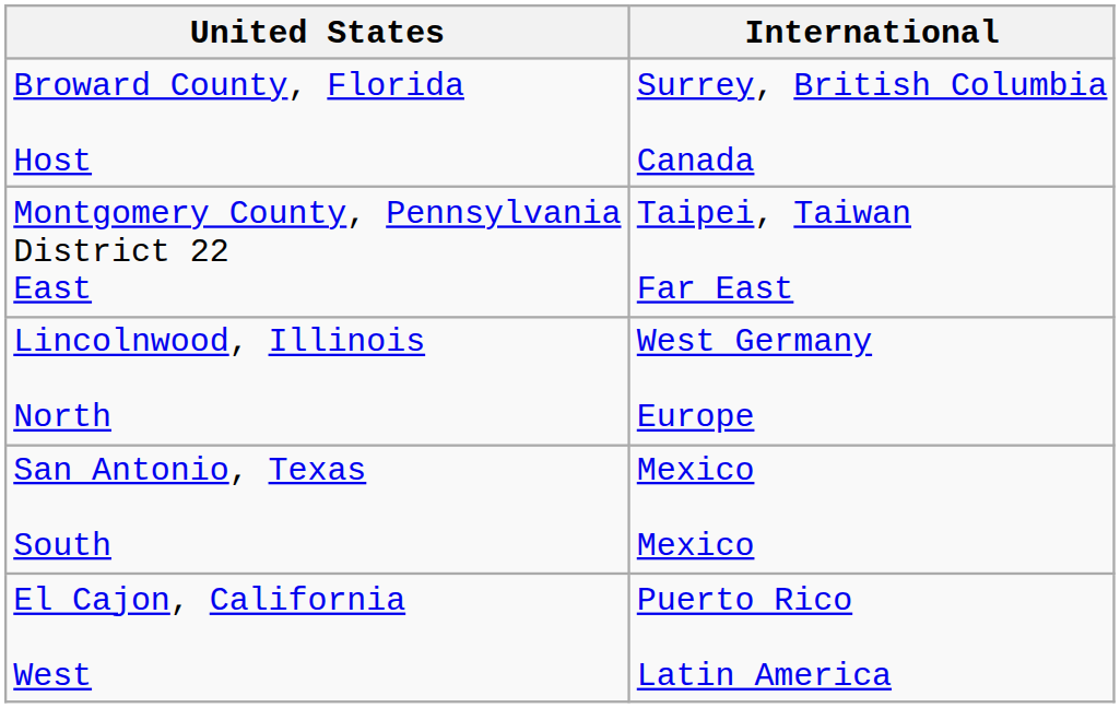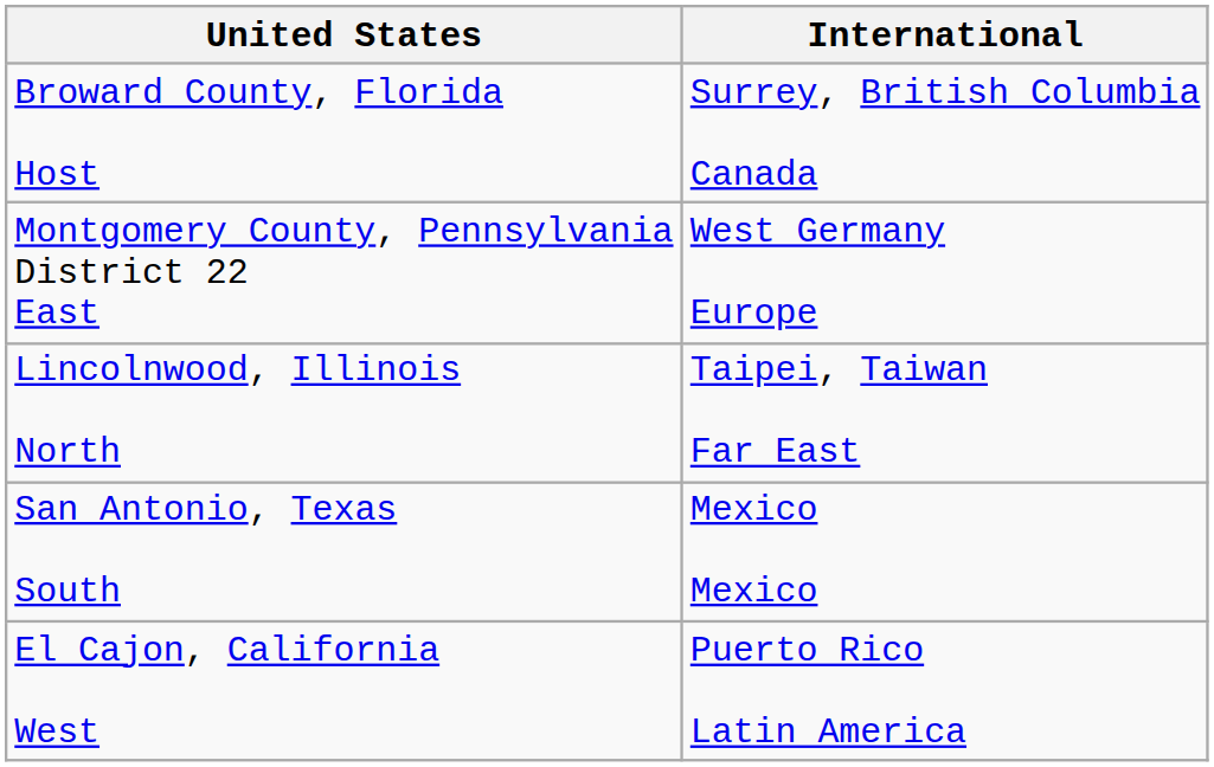 <table class="wikitable">
 <tr>
 <th>United States</th>
 <th>International</th>
 </tr>
 <tr>
 <td> <a href='#'>Broward County</a>, <a href='#'>Florida</a><br><br><a href='#'>Host</a></td>
 <td> <a href='#'>Surrey</a>, <a href='#'>British Columbia</a><br><br><a href='#'>Canada</a></td>
 </tr>
 <tr>
 <td> <a href='#'>Montgomery County</a>, <a href='#'>Pennsylvania</a><br>District 22<br><a href='#'>East</a></td>
-<td> <a href='#'>Taipei</a>, <a href='#'>Taiwan</a><br><br><a href='#'>Far East</a></td>
+<td> <a href='#'>West Germany</a><br><br><a href='#'>Europe</a></td>
 </tr>
 <tr>
 <td> <a href='#'>Lincolnwood</a>, <a href='#'>Illinois</a><br><br><a href='#'>North</a></td>
-<td> <a href='#'>West Germany</a><br><br><a href='#'>Europe</a></td>
+<td> <a href='#'>Taipei</a>, <a href='#'>Taiwan</a><br><br><a href='#'>Far East</a></td>
 </tr>
 <tr>
 <td> <a href='#'>San Antonio</a>, <a href='#'>Texas</a><br><br><a href='#'>South</a></td>
 <td> <a href='#'>Mexico</a><br><br><a href='#'>Mexico</a></td>
 </tr>
 <tr>
 <td> <a href='#'>El Cajon</a>, <a href='#'>California</a><br><br><a href='#'>West</a></td>
 <td> <a href='#'>Puerto Rico</a><br><br><a href='#'>Latin America</a></td>
 </tr>
 </table>
